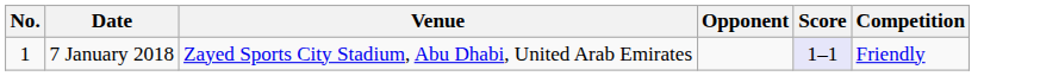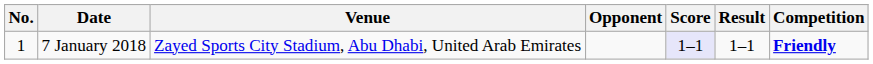 <table class="wikitable sortable">
 <tr>
 <th scope="col">No.</th>
 <th scope="col">Date</th>
 <th scope="col">Venue</th>
 <th scope="col">Opponent</th>
 <th scope="col">Score</th>
+<th scope="col">Result</th>
 <th scope="col">Competition</th>
 </tr>
 <tr>
 <td align="center">1</td>
 <td>7 January 2018</td>
 <td><a href='#'>Zayed Sports City Stadium</a>, <a href='#'>Abu Dhabi</a>, United Arab Emirates</td>
 <td></td>
 <td align="center" style="background: lavender;">1–1</td>
-<td><a href='#'>Friendly</a></td>
+<td align="center">1–1</td>
+<td><strong><a href='#'>Friendly</a></strong></td>
 </tr>
 </table>
